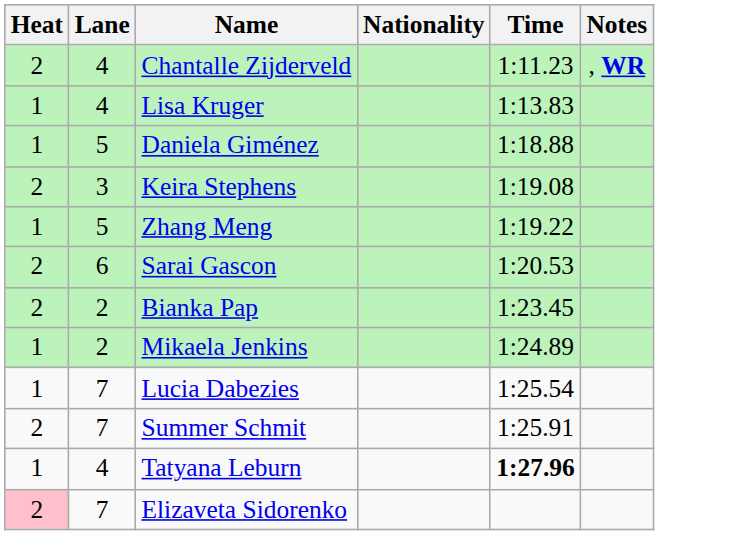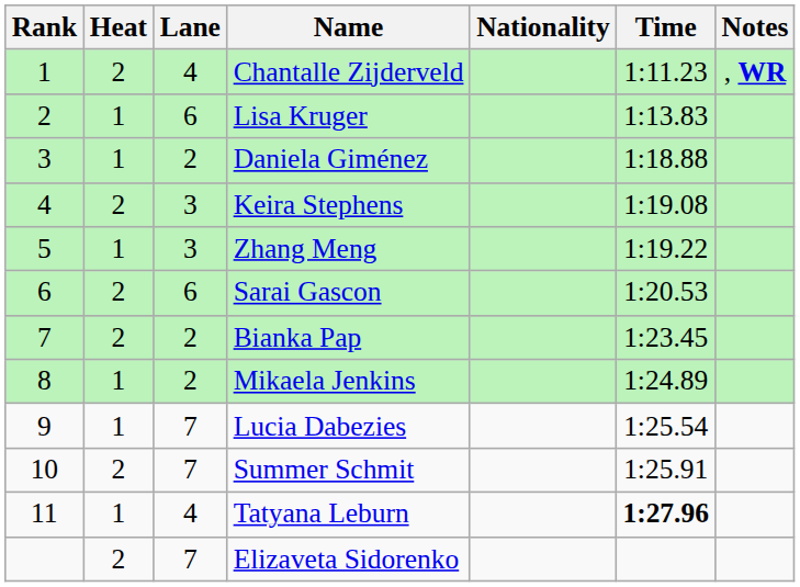 <table class="wikitable sortable" style="text-align:center">
 <tr>
+<th>Rank</th>
 <th>Heat</th>
 <th>Lane</th>
 <th>Name</th>
 <th>Nationality</th>
 <th>Time</th>
 <th>Notes</th>
 </tr>
 <tr bgcolor=bbf3bb>
+<td>1</td>
 <td>2</td>
 <td>4</td>
 <td align=left><a href='#'>Chantalle Zijderveld</a></td>
 <td align=left></td>
 <td>1:11.23</td>
 <td>, <strong><a href='#'>WR</a></strong></td>
 </tr>
 <tr bgcolor=bbf3bb>
+<td>2</td>
 <td>1</td>
-<td>4</td>
+<td>6</td>
 <td align=left><a href='#'>Lisa Kruger</a></td>
 <td align=left></td>
 <td>1:13.83</td>
 <td></td>
 </tr>
 <tr bgcolor=bbf3bb>
+<td>3</td>
 <td>1</td>
-<td>5</td>
+<td>2</td>
 <td align=left><a href='#'>Daniela Giménez</a></td>
 <td align=left></td>
 <td>1:18.88</td>
 <td></td>
 </tr>
 <tr bgcolor=bbf3bb>
+<td>4</td>
 <td>2</td>
 <td>3</td>
 <td align=left><a href='#'>Keira Stephens</a></td>
 <td align=left></td>
 <td>1:19.08</td>
 <td></td>
 </tr>
 <tr bgcolor=bbf3bb>
+<td>5</td>
 <td>1</td>
-<td>5</td>
+<td>3</td>
 <td align=left><a href='#'>Zhang Meng</a></td>
 <td align=left></td>
 <td>1:19.22</td>
 <td></td>
 </tr>
 <tr bgcolor=bbf3bb>
+<td>6</td>
 <td>2</td>
 <td>6</td>
 <td align=left><a href='#'>Sarai Gascon</a></td>
 <td align=left></td>
 <td>1:20.53</td>
 <td></td>
 </tr>
 <tr bgcolor=bbf3bb>
+<td>7</td>
 <td>2</td>
 <td>2</td>
 <td align=left><a href='#'>Bianka Pap</a></td>
 <td align=left></td>
 <td>1:23.45</td>
 <td></td>
 </tr>
 <tr bgcolor=bbf3bb>
+<td>8</td>
 <td>1</td>
 <td>2</td>
 <td align=left><a href='#'>Mikaela Jenkins</a></td>
 <td align=left></td>
 <td>1:24.89</td>
 <td></td>
 </tr>
 <tr>
+<td>9</td>
 <td>1</td>
 <td>7</td>
 <td align=left><a href='#'>Lucia Dabezies</a></td>
 <td align=left></td>
 <td>1:25.54</td>
 <td></td>
 </tr>
 <tr>
+<td>10</td>
 <td>2</td>
 <td>7</td>
 <td align=left><a href='#'>Summer Schmit</a></td>
 <td align=left></td>
 <td>1:25.91</td>
 <td></td>
 </tr>
 <tr>
+<td>11</td>
 <td>1</td>
 <td>4</td>
 <td align=left><a href='#'>Tatyana Leburn</a></td>
 <td align=left></td>
 <td><strong>1:27.96</strong></td>
 <td></td>
 </tr>
 <tr>
-<td style="background: pink;">2</td>
+<td></td>
+<td>2</td>
 <td>7</td>
 <td align=left><a href='#'>Elizaveta Sidorenko</a></td>
 <td align=left></td>
 <td data-sort-value=9:99.99></td>
 <td></td>
 </tr>
 </table>
